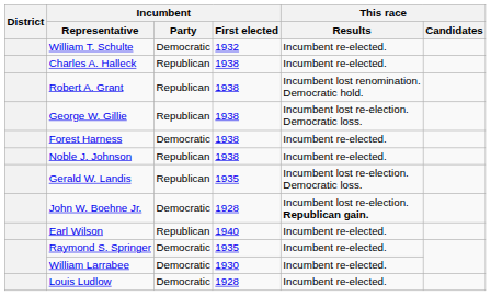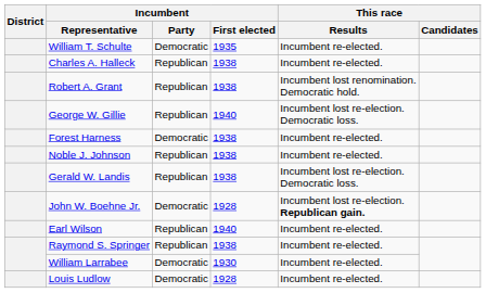 <table class=wikitable>
 <tr>
 <th rowspan=2>District</th>
 <th colspan=3>Incumbent</th>
 <th colspan=2>This race</th>
 </tr>
 <tr>
 <th>Representative</th>
 <th>Party</th>
 <th>First elected</th>
 <th>Results</th>
 <th>Candidates</th>
 </tr>
 <tr>
 <th></th>
 <td><a href='#'>William T. Schulte</a></td>
 <td>Democratic</td>
-<td><a href='#'>1932</a></td>
+<td><a href='#'>1935</a></td>
 <td>Incumbent re-elected.</td>
 <td nowrap></td>
 </tr>
 <tr>
 <th></th>
 <td><a href='#'>Charles A. Halleck</a></td>
 <td>Republican</td>
 <td><a href='#'>1938 </a></td>
 <td>Incumbent re-elected.</td>
 <td nowrap></td>
 </tr>
 <tr>
 <th></th>
 <td><a href='#'>Robert A. Grant</a></td>
 <td>Republican</td>
 <td><a href='#'>1938</a></td>
 <td>Incumbent lost renomination.<br>Democratic hold.</td>
 <td nowrap></td>
 </tr>
 <tr>
 <th></th>
 <td><a href='#'>George W. Gillie</a></td>
 <td>Republican</td>
-<td><a href='#'>1938</a></td>
+<td><a href='#'>1940</a></td>
 <td>Incumbent lost re-election.<br>Democratic loss.</td>
 <td nowrap></td>
 </tr>
 <tr>
 <th></th>
 <td><a href='#'>Forest Harness</a></td>
 <td>Democratic</td>
 <td><a href='#'>1938</a></td>
 <td>Incumbent re-elected.</td>
 <td nowrap></td>
 </tr>
 <tr>
 <th></th>
 <td><a href='#'>Noble J. Johnson</a></td>
 <td>Republican</td>
 <td><a href='#'>1938</a></td>
 <td>Incumbent re-elected.</td>
 <td nowrap></td>
 </tr>
 <tr>
 <th></th>
 <td><a href='#'>Gerald W. Landis</a></td>
 <td>Republican</td>
-<td><a href='#'>1935</a></td>
+<td><a href='#'>1938</a></td>
 <td>Incumbent lost re-election.<br>Democratic loss.</td>
 <td nowrap></td>
 </tr>
 <tr>
 <th></th>
 <td><a href='#'>John W. Boehne Jr.</a></td>
 <td>Democratic</td>
 <td><a href='#'>1928</a></td>
 <td>Incumbent lost re-election.<br><strong>Republican gain.</strong></td>
 <td nowrap></td>
 </tr>
 <tr>
 <th></th>
 <td><a href='#'>Earl Wilson</a></td>
 <td>Republican</td>
 <td><a href='#'>1940</a></td>
 <td>Incumbent re-elected.</td>
 <td nowrap></td>
 </tr>
 <tr>
 <th rowspan=2></th>
 <td><a href='#'>Raymond S. Springer</a></td>
-<td>Democratic</td>
-<td><a href='#'>1935</a></td>
+<td>Republican</td>
+<td><a href='#'>1938</a></td>
 <td>Incumbent re-elected.</td>
 <td rowspan=2 nowrap></td>
 </tr>
 <tr>
 <td><a href='#'>William Larrabee</a><br></td>
 <td>Democratic</td>
 <td><a href='#'>1930</a></td>
 <td>Incumbent re-elected.</td>
 </tr>
 <tr>
 <th></th>
 <td><a href='#'>Louis Ludlow</a><br></td>
 <td>Democratic</td>
 <td><a href='#'>1928</a></td>
 <td>Incumbent re-elected.</td>
 <td nowrap></td>
 </tr>
 </table>
